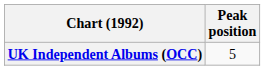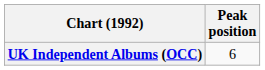 <table class="wikitable plainrowheaders" style="text-align:center;" border="1">
 <tr>
 <th scope="col">Chart (1992)</th>
 <th scope="col">Peak<br>position</th>
 </tr>
 <tr>
 <th scope="row"><a href='#'>UK Independent Albums</a> (<a href='#'>OCC</a>)</th>
-<td>5</td>
+<td>6</td>
 </tr>
 </table>
